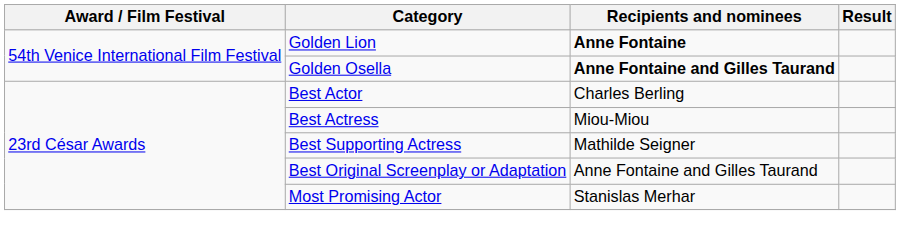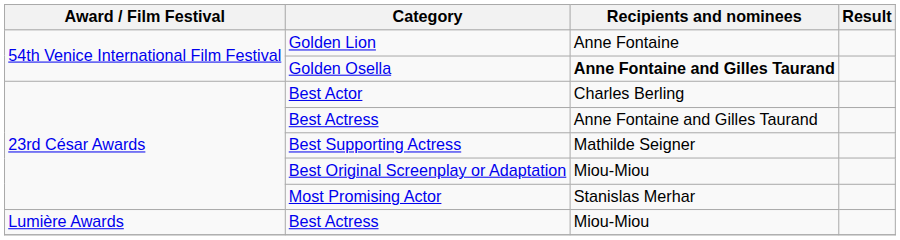 <table class="wikitable plainrowheaders sortable">
 <tr style="background:#ccc; text-align:center;">
 <th scope="col">Award / Film Festival</th>
 <th scope="col">Category</th>
 <th scope="col">Recipients and nominees</th>
 <th scope="col">Result</th>
 </tr>
 <tr>
 <td rowspan=2><a href='#'>54th Venice International Film Festival</a></td>
 <td><a href='#'>Golden Lion</a></td>
-<td><strong>Anne Fontaine</strong></td>
+<td>Anne Fontaine</td>
 <td></td>
 </tr>
 <tr>
 <td><a href='#'>Golden Osella</a></td>
 <td><strong>Anne Fontaine and Gilles Taurand</strong></td>
 <td></td>
 </tr>
 <tr>
 <td rowspan=5><a href='#'>23rd César Awards</a></td>
 <td><a href='#'>Best Actor</a></td>
 <td>Charles Berling</td>
 <td></td>
 </tr>
 <tr>
 <td><a href='#'>Best Actress</a></td>
-<td>Miou-Miou</td>
+<td>Anne Fontaine and Gilles Taurand</td>
 <td></td>
 </tr>
 <tr>
 <td><a href='#'>Best Supporting Actress</a></td>
 <td>Mathilde Seigner</td>
 <td></td>
 </tr>
 <tr>
 <td><a href='#'>Best Original Screenplay or Adaptation</a></td>
-<td>Anne Fontaine and Gilles Taurand</td>
+<td>Miou-Miou</td>
 <td></td>
 </tr>
 <tr>
 <td><a href='#'>Most Promising Actor</a></td>
 <td>Stanislas Merhar</td>
 <td></td>
 </tr>
 <tr>
+<td><a href='#'>Lumière Awards</a></td>
+<td><a href='#'>Best Actress</a></td>
+<td>Miou-Miou</td>
+<td></td>
+</tr>
+<tr>
 </tr>
 </table>
